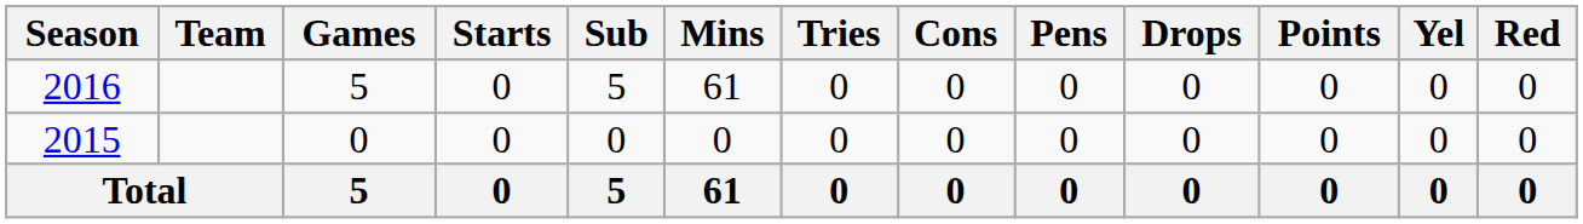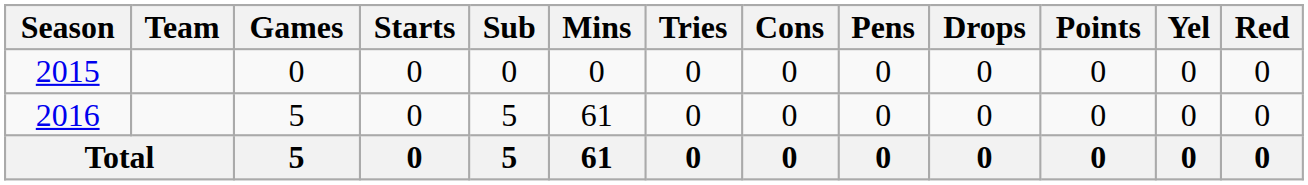 <table class="wikitable" style="text-align:center; line-height:90%; font-size:95%; width:70%;">
 <tr>
 <th>Season</th>
 <th>Team</th>
 <th>Games</th>
 <th>Starts</th>
 <th>Sub</th>
 <th>Mins</th>
 <th>Tries</th>
 <th>Cons</th>
 <th>Pens</th>
 <th>Drops</th>
 <th>Points</th>
 <th>Yel</th>
 <th>Red</th>
 </tr>
 <tr>
-<td><a href='#'>2016</a></td>
+<td><a href='#'>2015</a></td>
 <td></td>
-<td>5</td>
 <td>0</td>
-<td>5</td>
-<td>61</td>
+<td>0</td>
+<td>0</td>
+<td>0</td>
 <td>0</td>
 <td>0</td>
 <td>0</td>
 <td>0</td>
 <td>0</td>
 <td>0</td>
 <td>0</td>
 </tr>
 <tr>
-<td><a href='#'>2015</a></td>
+<td><a href='#'>2016</a></td>
 <td></td>
+<td>5</td>
 <td>0</td>
-<td>0</td>
-<td>0</td>
-<td>0</td>
+<td>5</td>
+<td>61</td>
 <td>0</td>
 <td>0</td>
 <td>0</td>
 <td>0</td>
 <td>0</td>
 <td>0</td>
 <td>0</td>
 </tr>
 <tr>
 <th colspan="2">Total</th>
 <th>5</th>
 <th>0</th>
 <th>5</th>
 <th>61</th>
 <th>0</th>
 <th>0</th>
 <th>0</th>
 <th>0</th>
 <th>0</th>
 <th>0</th>
 <th>0</th>
 </tr>
 </table>
